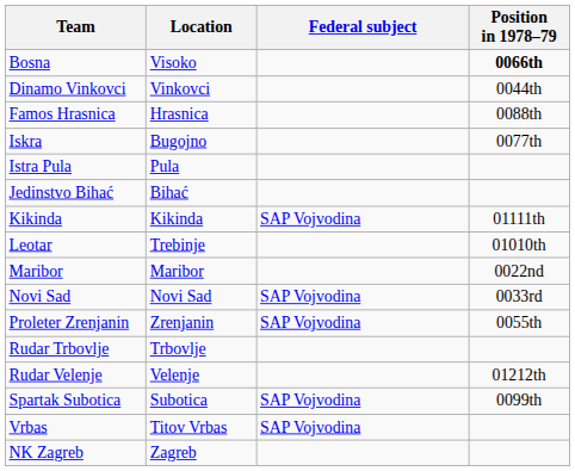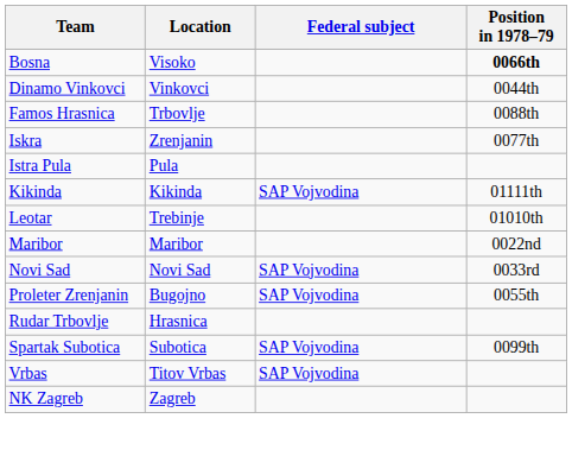 <table class="wikitable sortable" style="text-align: left;">
 <tr>
 <th width="130">Team</th>
 <th width="100">Location</th>
 <th width="200"><a href='#'>Federal subject</a></th>
 <th width="90">Position<br>in 1978–79</th>
 </tr>
 <tr>
 <td><a href='#'>Bosna</a></td>
 <td><a href='#'>Visoko</a></td>
 <td></td>
 <td style="text-align:center;"><strong><span>006</span>6th</strong></td>
 </tr>
 <tr>
 <td><a href='#'>Dinamo Vinkovci</a></td>
 <td><a href='#'>Vinkovci</a></td>
 <td></td>
 <td style="text-align:center;"><span>004</span>4th</td>
 </tr>
 <tr>
 <td><a href='#'>Famos Hrasnica</a></td>
-<td><a href='#'>Hrasnica</a></td>
+<td><a href='#'>Trbovlje</a></td>
 <td></td>
 <td style="text-align:center;"><span>008</span>8th</td>
 </tr>
 <tr>
 <td><a href='#'>Iskra</a></td>
-<td><a href='#'>Bugojno</a></td>
+<td><a href='#'>Zrenjanin</a></td>
 <td></td>
 <td style="text-align:center;"><span>007</span>7th</td>
 </tr>
 <tr>
 <td><a href='#'>Istra Pula</a></td>
 <td><a href='#'>Pula</a></td>
-<td></td>
-<td></td>
-</tr>
-<tr>
-<td><a href='#'>Jedinstvo Bihać</a></td>
-<td><a href='#'>Bihać</a></td>
 <td></td>
 <td></td>
 </tr>
 <tr>
 <td><a href='#'>Kikinda</a></td>
 <td><a href='#'>Kikinda</a></td>
 <td> <a href='#'>SAP Vojvodina</a></td>
 <td style="text-align:center;"><span>011</span>11th</td>
 </tr>
 <tr>
 <td><a href='#'>Leotar</a></td>
 <td><a href='#'>Trebinje</a></td>
 <td></td>
 <td style="text-align:center;"><span>010</span>10th</td>
 </tr>
 <tr>
 <td><a href='#'>Maribor</a></td>
 <td><a href='#'>Maribor</a></td>
 <td></td>
 <td style="text-align:center;"><span>002</span>2nd</td>
 </tr>
 <tr>
 <td><a href='#'>Novi Sad</a></td>
 <td><a href='#'>Novi Sad</a></td>
 <td> <a href='#'>SAP Vojvodina</a></td>
 <td style="text-align:center;"><span>003</span>3rd</td>
 </tr>
 <tr>
 <td><a href='#'>Proleter Zrenjanin</a></td>
-<td><a href='#'>Zrenjanin</a></td>
+<td><a href='#'>Bugojno</a></td>
 <td> <a href='#'>SAP Vojvodina</a></td>
 <td style="text-align:center;"><span>005</span>5th</td>
 </tr>
 <tr>
 <td><a href='#'>Rudar Trbovlje</a></td>
-<td><a href='#'>Trbovlje</a></td>
+<td><a href='#'>Hrasnica</a></td>
 <td></td>
 <td></td>
-</tr>
-<tr>
-<td><a href='#'>Rudar Velenje</a></td>
-<td><a href='#'>Velenje</a></td>
-<td></td>
-<td style="text-align:center;"><span>012</span>12th</td>
 </tr>
 <tr>
 <td><a href='#'>Spartak Subotica</a></td>
 <td><a href='#'>Subotica</a></td>
 <td> <a href='#'>SAP Vojvodina</a></td>
 <td style="text-align:center;"><span>009</span>9th</td>
 </tr>
 <tr>
 <td><a href='#'>Vrbas</a></td>
 <td><a href='#'>Titov Vrbas</a></td>
 <td> <a href='#'>SAP Vojvodina</a></td>
 <td></td>
 </tr>
 <tr>
 <td><a href='#'>NK Zagreb</a></td>
 <td><a href='#'>Zagreb</a></td>
 <td></td>
 <td></td>
 </tr>
 </table>
